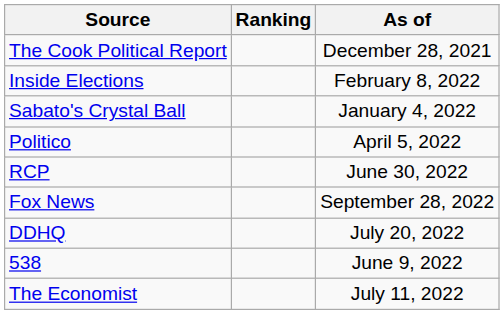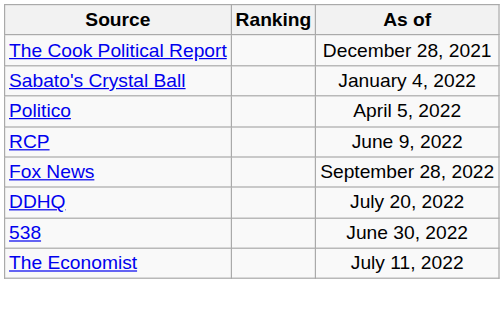 <table class="wikitable" style="text-align:center">
 <tr>
 <th>Source</th>
 <th>Ranking</th>
 <th>As of</th>
 </tr>
 <tr>
 <td align=left><a href='#'>The Cook Political Report</a></td>
 <td></td>
 <td>December 28, 2021</td>
-</tr>
-<tr>
-<td align=left><a href='#'>Inside Elections</a></td>
-<td></td>
-<td>February 8, 2022</td>
 </tr>
 <tr>
 <td align=left><a href='#'>Sabato's Crystal Ball</a></td>
 <td></td>
 <td>January 4, 2022</td>
 </tr>
 <tr>
 <td style="text-align:left;"><a href='#'>Politico</a></td>
 <td></td>
 <td>April 5, 2022</td>
 </tr>
 <tr>
 <td style="text-align:left;"><a href='#'>RCP</a></td>
 <td></td>
-<td>June 30, 2022</td>
+<td>June 9, 2022</td>
 </tr>
 <tr>
 <td align=left><a href='#'>Fox News</a></td>
 <td></td>
 <td>September 28, 2022</td>
 </tr>
 <tr>
 <td style="text-align:left;"><a href='#'>DDHQ</a></td>
 <td></td>
 <td>July 20, 2022</td>
 </tr>
 <tr>
 <td style="text-align:left;"><a href='#'>538</a></td>
 <td></td>
-<td>June 9, 2022</td>
+<td>June 30, 2022</td>
 </tr>
 <tr>
 <td align="left"><a href='#'>The Economist</a></td>
 <td></td>
 <td>July 11, 2022</td>
 </tr>
 </table>
